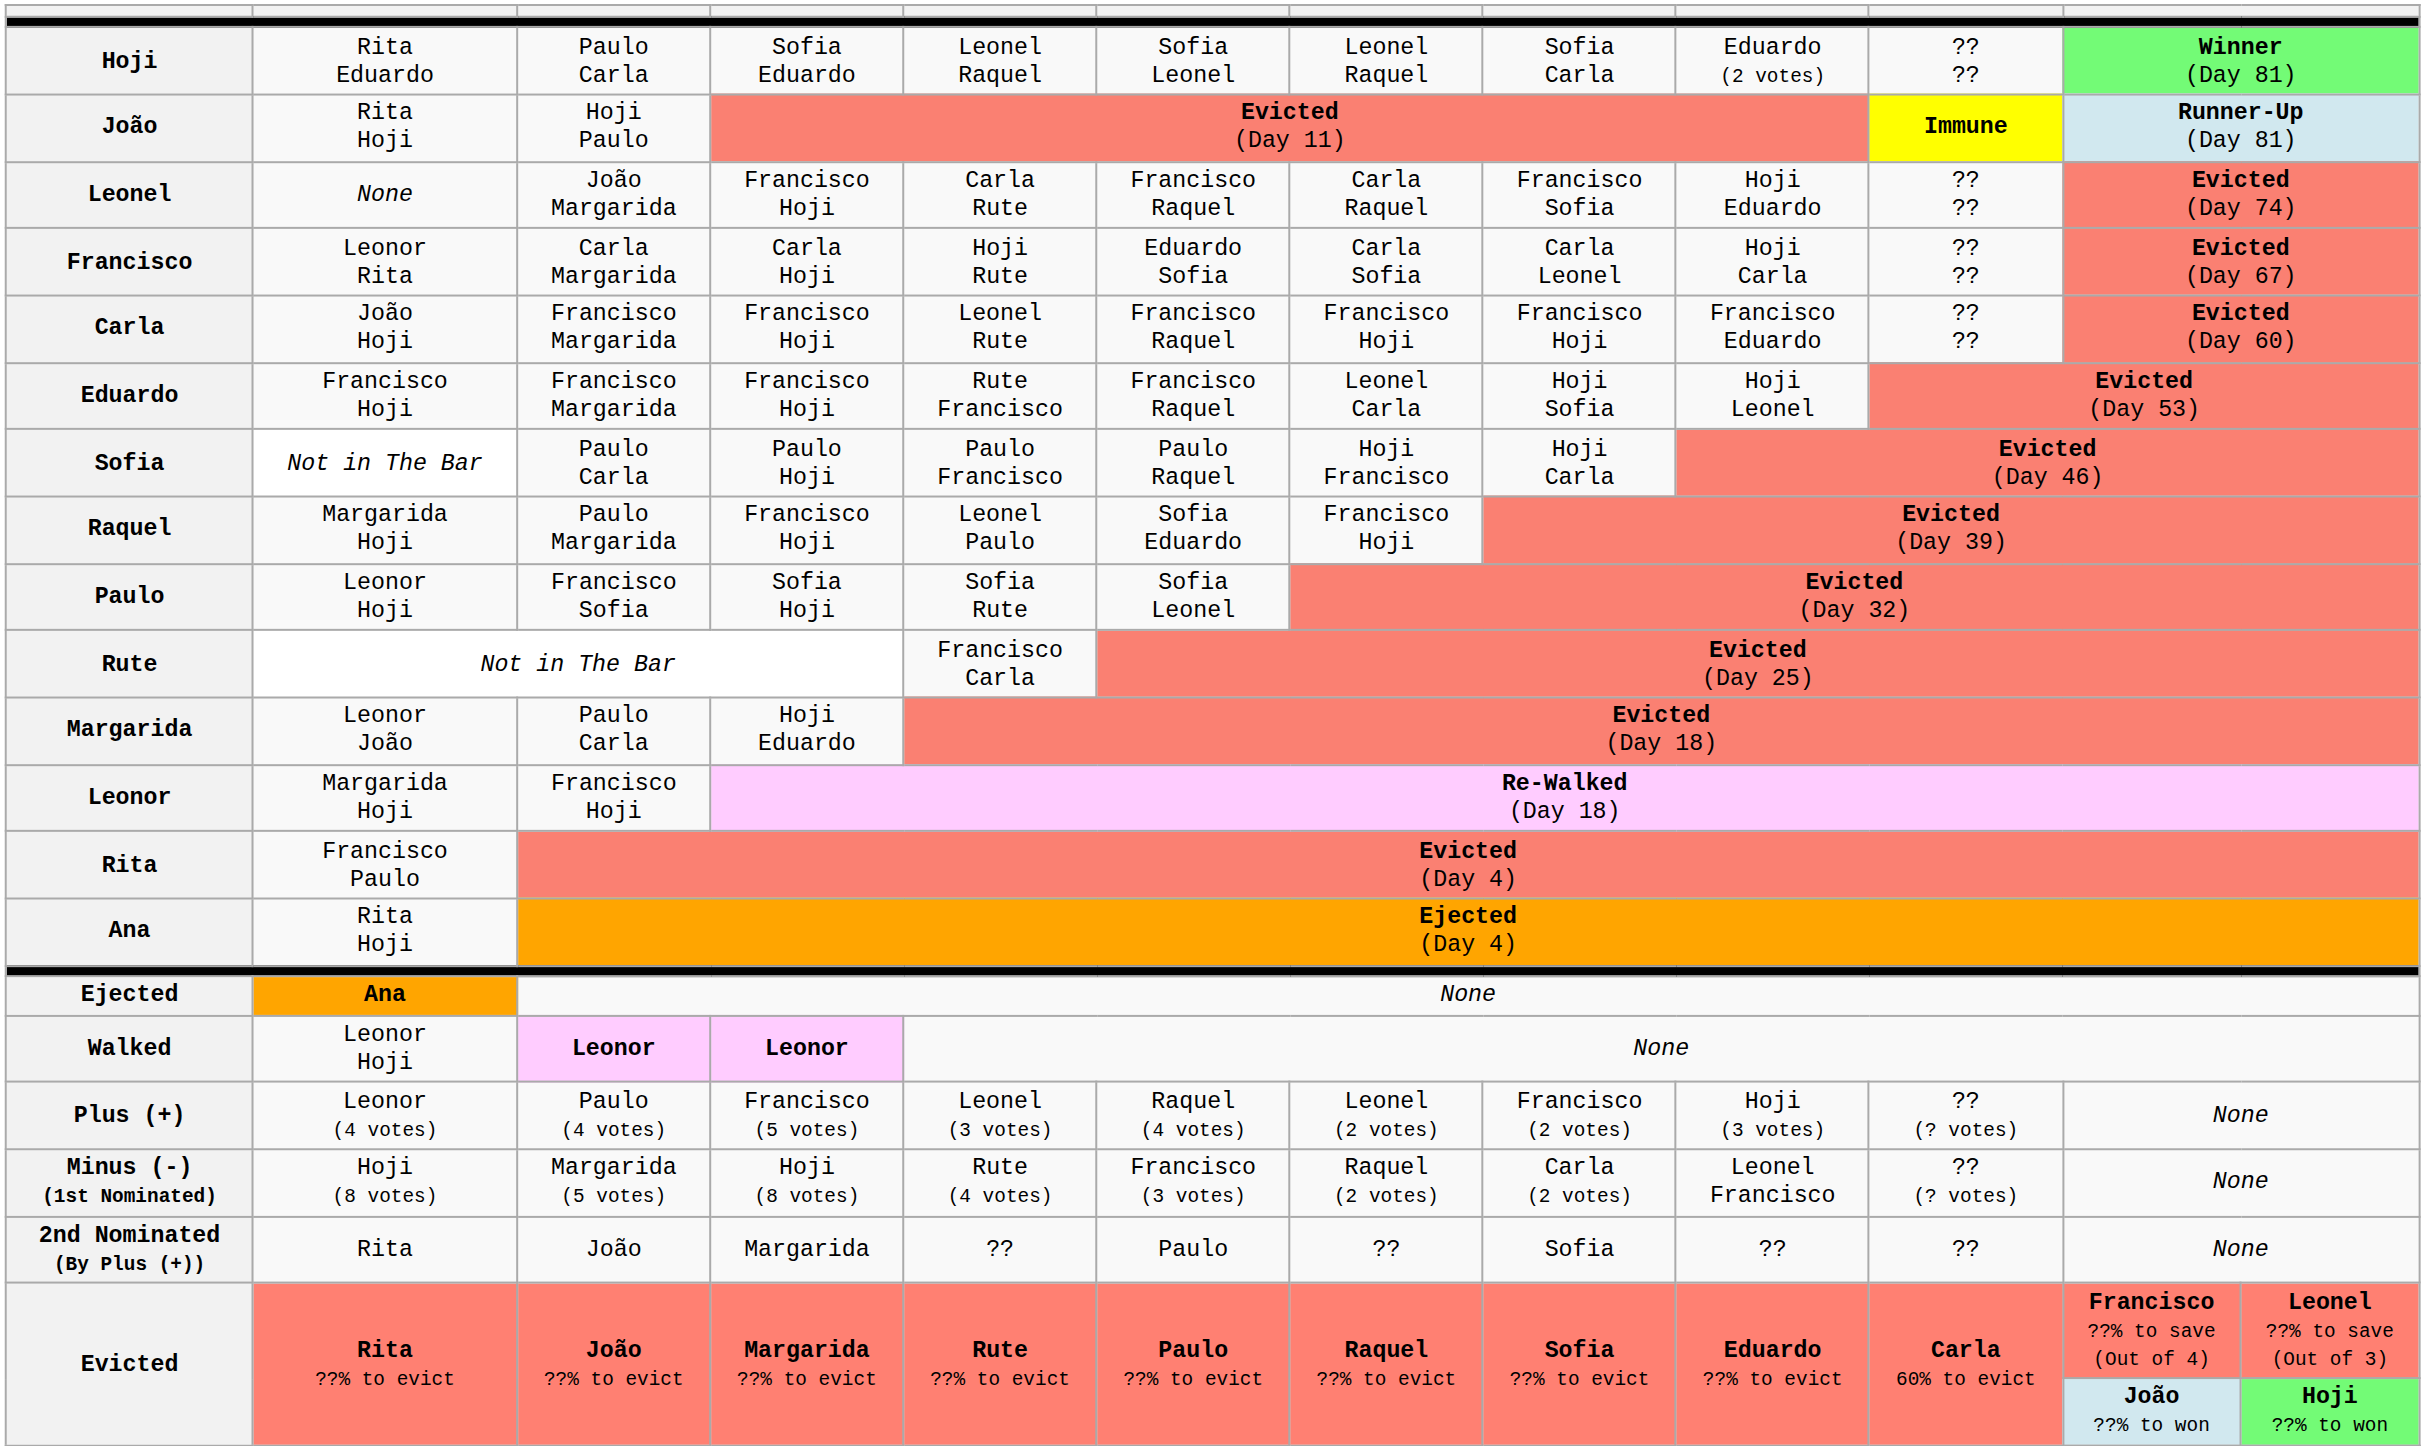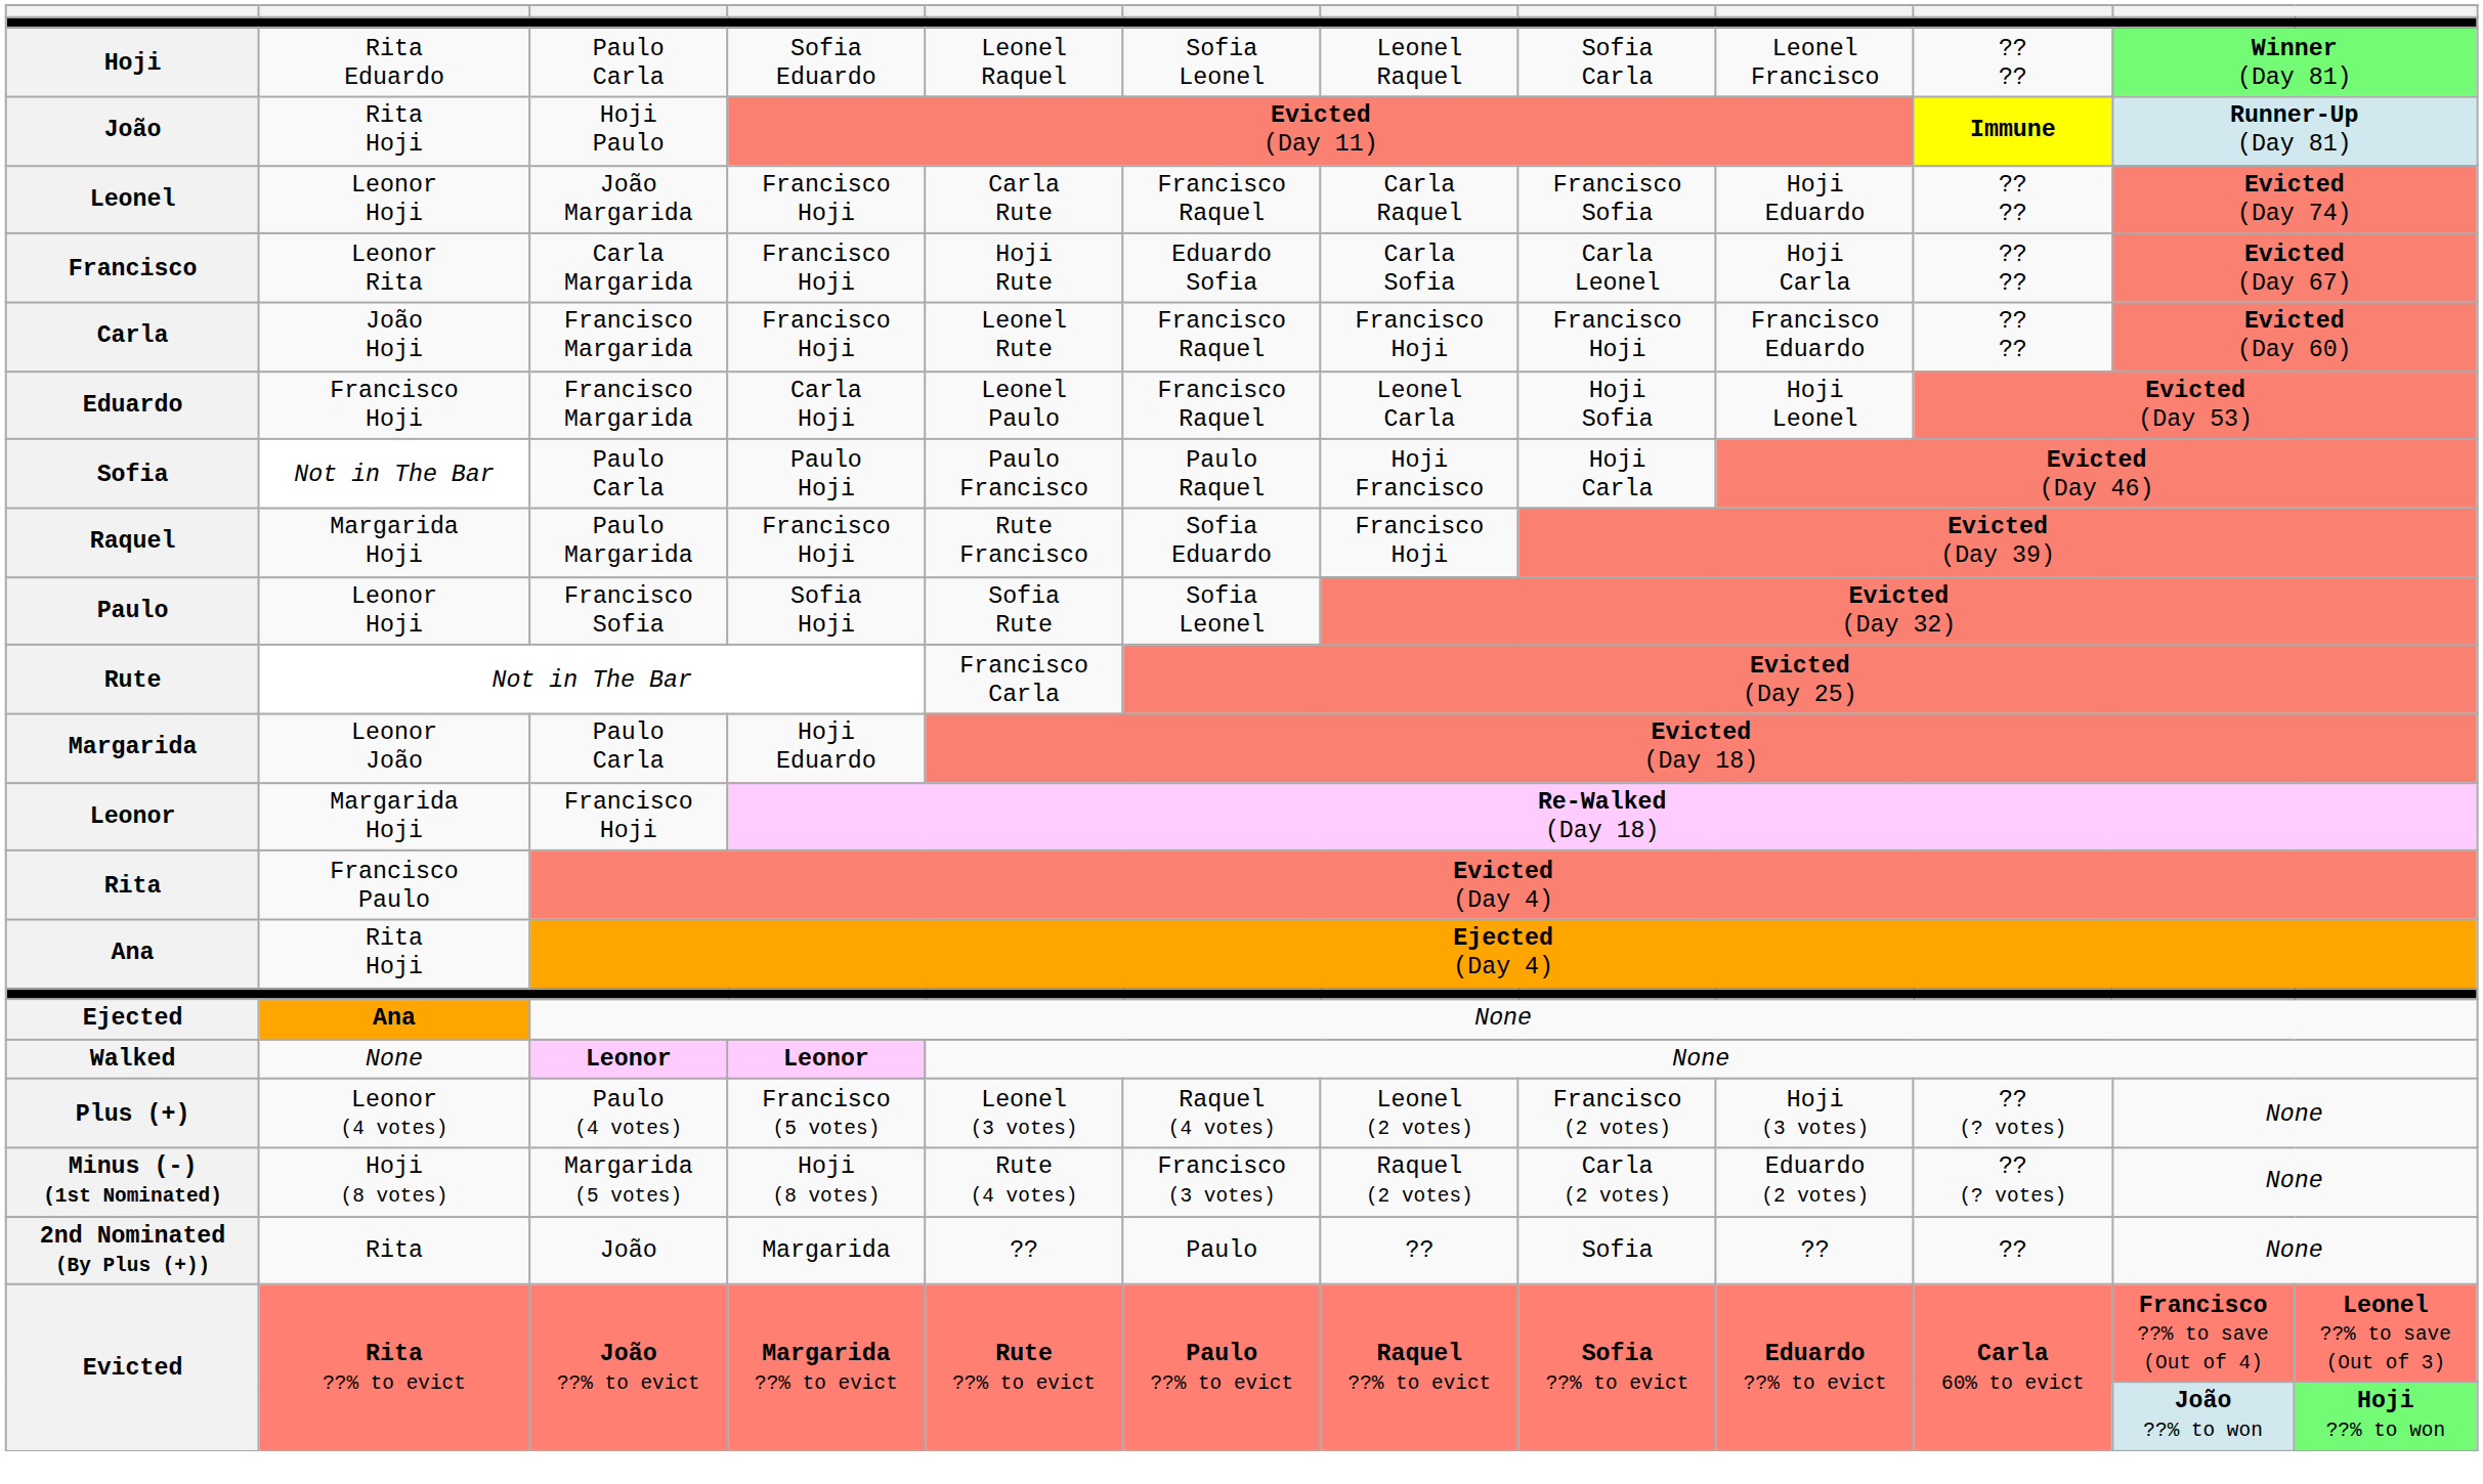 <table class="wikitable" style="font-size:90%; text-align:center; width: 96%; margin-left: auto; margin-right: auto;">
 <tr>
 <th></th>
 <th></th>
 <th></th>
 <th></th>
 <th></th>
 <th></th>
 <th></th>
 <th></th>
 <th></th>
 <th></th>
 <th colspan=2></th>
 </tr>
 <tr>
 <th style="background:#000000;" colspan="15"></th>
 </tr>
 <tr>
 <th>Hoji</th>
 <td><span>Rita</span><br><span>Eduardo</span></td>
 <td><span>Paulo</span><br><span>Carla</span></td>
 <td><span>Sofia</span><br><span>Eduardo</span></td>
 <td><span>Leonel</span><br><span>Raquel</span></td>
 <td><span>Sofia</span><br><span>Leonel</span></td>
 <td><span>Leonel</span><br><span>Raquel</span></td>
 <td><span>Sofia</span><br><span>Carla</span></td>
-<td><span>Eduardo<br><small>(2 votes)</small></span></td>
+<td><span>Leonel</span><br><span>Francisco</span></td>
 <td><span>??</span><br><span>??</span></td>
 <td style="background:#73FB76" colspan=2><strong>Winner</strong> <br> (Day 81)</td>
 </tr>
 <tr>
 <th>João</th>
 <td><span>Rita</span><br><span>Hoji</span></td>
 <td><span>Hoji</span><br><span>Paulo</span></td>
 <td style="background:salmon; text-align:center;" colspan=6><strong>Evicted</strong> <br> (Day 11)</td>
 <td style="background:yellow; text-align:center;"><strong>Immune</strong></td>
 <td style="background:#D1E8EF" colspan=2><strong>Runner-Up</strong> <br> (Day 81)</td>
 </tr>
 <tr>
 <th>Leonel</th>
-<td colspan="1"><em>None</em></td>
+<td><span>Leonor</span><br><span>Hoji</span></td>
 <td><span>João</span><br><span>Margarida</span></td>
 <td><span>Francisco</span><br><span>Hoji</span></td>
 <td><span>Carla</span><br><span>Rute</span></td>
 <td><span>Francisco</span><br><span>Raquel</span></td>
 <td><span>Carla</span><br><span>Raquel</span></td>
 <td><span>Francisco</span><br><span>Sofia</span></td>
 <td><span>Hoji</span><br><span>Eduardo</span></td>
 <td><span>??</span><br><span>??</span></td>
 <td style="background:salmon; text-align:center;" colspan=2><strong>Evicted</strong> <br> (Day 74)</td>
 </tr>
 <tr>
 <th>Francisco</th>
 <td><span>Leonor</span><br><span>Rita</span></td>
 <td><span>Carla</span><br><span>Margarida</span></td>
-<td><span>Carla</span><br><span>Hoji</span></td>
+<td><span>Francisco</span><br><span>Hoji</span></td>
 <td><span>Hoji</span><br><span>Rute</span></td>
 <td><span>Eduardo</span><br><span>Sofia</span></td>
 <td><span>Carla</span><br><span>Sofia</span></td>
 <td><span>Carla</span><br><span>Leonel</span></td>
 <td><span>Hoji</span><br><span>Carla</span></td>
 <td><span>??</span><br><span>??</span></td>
 <td style="background:salmon; text-align:center;" colspan=2><strong>Evicted</strong> <br> (Day 67)</td>
 </tr>
 <tr>
 <th>Carla</th>
 <td><span>João</span><br><span>Hoji</span></td>
 <td><span>Francisco</span><br><span>Margarida</span></td>
 <td><span>Francisco</span><br><span>Hoji</span></td>
 <td><span>Leonel</span><br><span>Rute</span></td>
 <td><span>Francisco</span><br><span>Raquel</span></td>
 <td><span>Francisco</span><br><span>Hoji</span></td>
 <td><span>Francisco</span><br><span>Hoji</span></td>
 <td><span>Francisco</span><br><span>Eduardo</span></td>
 <td><span>??</span><br><span>??</span></td>
 <td style="background:salmon; text-align:center;" colspan=2><strong>Evicted</strong> <br> (Day 60)</td>
 </tr>
 <tr>
 <th>Eduardo</th>
 <td><span>Francisco</span><br><span>Hoji</span></td>
 <td><span>Francisco</span><br><span>Margarida</span></td>
-<td><span>Francisco</span><br><span>Hoji</span></td>
-<td><span>Rute</span><br><span>Francisco</span></td>
+<td><span>Carla</span><br><span>Hoji</span></td>
+<td><span>Leonel</span><br><span>Paulo</span></td>
 <td><span>Francisco</span><br><span>Raquel</span></td>
 <td><span>Leonel</span><br><span>Carla</span></td>
 <td><span>Hoji</span><br><span>Sofia</span></td>
 <td><span>Hoji</span><br><span>Leonel</span></td>
 <td style="background:salmon; text-align:center;" colspan=3><strong>Evicted</strong> <br> (Day 53)</td>
 </tr>
 <tr>
 <th>Sofia</th>
 <td style="background:white; text-align:center;"><em>Not in The Bar</em></td>
 <td><span>Paulo</span><br><span>Carla</span></td>
 <td><span>Paulo</span><br><span>Hoji</span></td>
 <td><span>Paulo</span><br><span>Francisco</span></td>
 <td><span>Paulo</span><br><span>Raquel</span></td>
 <td><span>Hoji</span><br><span>Francisco</span></td>
 <td><span>Hoji</span><br><span>Carla</span></td>
 <td style="background:salmon; text-align:center;" colspan=4><strong>Evicted</strong> <br> (Day 46)</td>
 </tr>
 <tr>
 <th>Raquel</th>
 <td><span>Margarida</span><br><span>Hoji</span></td>
 <td><span>Paulo</span><br><span>Margarida</span></td>
 <td><span>Francisco</span><br><span>Hoji</span></td>
-<td><span>Leonel</span><br><span>Paulo</span></td>
+<td><span>Rute</span><br><span>Francisco</span></td>
 <td><span>Sofia</span><br><span>Eduardo</span></td>
 <td><span>Francisco</span><br><span>Hoji</span></td>
 <td style="background:salmon; text-align:center;" colspan="5"><strong>Evicted</strong> <br> (Day 39)</td>
 </tr>
 <tr>
 <th>Paulo</th>
 <td><span>Leonor</span><br><span>Hoji</span></td>
 <td><span>Francisco</span><br><span>Sofia</span></td>
 <td><span>Sofia</span><br><span>Hoji</span></td>
 <td><span>Sofia</span><br><span>Rute</span></td>
 <td><span>Sofia</span><br><span>Leonel</span></td>
 <td style="background:salmon; text-align:center;" colspan="6"><strong>Evicted</strong> <br> (Day 32)</td>
 </tr>
 <tr>
 <th>Rute</th>
 <td style="background:white; text-align:center;" colspan=3><em>Not in The Bar</em></td>
 <td><span>Francisco</span><br><span>Carla</span></td>
 <td style="background:salmon; text-align:center;" colspan="7"><strong>Evicted</strong> <br> (Day 25)</td>
 </tr>
 <tr>
 <th>Margarida</th>
 <td><span>Leonor</span><br><span>João</span></td>
 <td><span>Paulo</span><br><span>Carla</span></td>
 <td><span>Hoji</span><br><span>Eduardo</span></td>
 <td style="background:salmon; text-align:center;" colspan="8"><strong>Evicted</strong> <br> (Day 18)</td>
 </tr>
 <tr>
 <th>Leonor</th>
 <td><span>Margarida</span><br><span>Hoji</span></td>
 <td><span>Francisco</span><br><span>Hoji</span></td>
 <td style="background:#fcf; text-align:center;" colspan=9><strong>Re-Walked</strong> <br> (Day 18)</td>
 </tr>
 <tr>
 <th>Rita</th>
 <td><span>Francisco</span><br><span>Paulo</span></td>
 <td style="background:salmon; text-align:center;" colspan="10"><strong>Evicted</strong> <br> (Day 4)</td>
 </tr>
 <tr>
 <th>Ana</th>
 <td><span>Rita</span><br><span>Hoji</span></td>
 <td style="background:orange; text-align:center;" colspan="10"><strong>Ejected</strong> <br> (Day 4)</td>
 </tr>
 <tr>
 <th style="background:#000000;" colspan="15"></th>
 </tr>
 <tr>
 <th>Ejected</th>
 <td style="background:orange;"><strong>Ana</strong></td>
 <td colspan="10"><em>None</em></td>
 </tr>
 <tr>
 <th>Walked</th>
-<td><span>Leonor</span><br><span>Hoji</span></td>
+<td colspan="1"><em>None</em></td>
 <td style="background:#fcf;"><strong>Leonor</strong></td>
 <td style="background:#fcf;"><strong>Leonor</strong></td>
 <td colspan="8"><em>None</em></td>
 </tr>
 <tr>
 <th>Plus (+)</th>
 <td><span>Leonor<br><small>(4 votes)</small></span></td>
 <td><span>Paulo<br><small>(4 votes)</small></span></td>
 <td><span>Francisco<br><small>(5 votes)</small></span></td>
 <td><span>Leonel<br><small>(3 votes)</small></span></td>
 <td><span>Raquel<br><small>(4 votes)</small></span></td>
 <td><span>Leonel<br><small>(2 votes)</small></span></td>
 <td><span>Francisco<br><small>(2 votes)</small></span></td>
 <td><span>Hoji<br><small>(3 votes)</small></span></td>
 <td><span>??<br><small>(? votes)</small></span></td>
 <td colspan=2><em>None</em></td>
 </tr>
 <tr>
 <th>Minus (-)<br><small>(1st Nominated)</small></th>
 <td><span>Hoji<br><small>(8 votes)</small></span></td>
 <td><span>Margarida<br><small>(5 votes)</small></span></td>
 <td><span>Hoji<br><small>(8 votes)</small></span></td>
 <td><span>Rute<br><small>(4 votes)</small></span></td>
 <td><span>Francisco<br><small>(3 votes)</small></span></td>
 <td><span>Raquel<br><small>(2 votes)</small></span></td>
 <td><span>Carla<br><small>(2 votes)</small></span></td>
-<td><span>Leonel</span><br><span>Francisco</span></td>
+<td><span>Eduardo<br><small>(2 votes)</small></span></td>
 <td><span>??<br><small>(? votes)</small></span></td>
 <td colspan=2><em>None</em></td>
 </tr>
 <tr>
 <th>2nd Nominated<br><small>(By Plus (+))</small></th>
 <td>Rita</td>
 <td>João</td>
 <td>Margarida</td>
 <td>??</td>
 <td>Paulo</td>
 <td>??</td>
 <td>Sofia</td>
 <td>??</td>
 <td>??</td>
 <td colspan=2><em>None</em></td>
 </tr>
 <tr>
 <th rowspan="4">Evicted</th>
 <td rowspan="4" style="background:#FF8072"><strong>Rita</strong><br><small>??% to evict</small></td>
 <td rowspan="4" style="background:#FF8072"><strong>João</strong><br><small>??% to evict</small></td>
 <td rowspan="4" style="background:#FF8072"><strong>Margarida</strong><br><small>??% to evict</small></td>
 <td rowspan="4" style="background:#FF8072"><strong>Rute</strong><br><small>??% to evict</small></td>
 <td rowspan="4" style="background:#FF8072"><strong>Paulo</strong><br><small>??% to evict</small></td>
 <td rowspan="4" style="background:#FF8072"><strong>Raquel</strong><br><small>??% to evict</small></td>
 <td rowspan="4" style="background:#FF8072"><strong>Sofia</strong><br><small>??% to evict</small></td>
 <td rowspan="4" style="background:#FF8072"><strong>Eduardo</strong><br><small>??% to evict</small></td>
 <td rowspan="4" style="background:#FF8072"><strong>Carla</strong><br><small>60% to evict</small></td>
 <td rowspan="1" style="background:#FF8072"><strong>Francisco</strong><br><small>??% to save<br>(Out of 4)</small></td>
 <td rowspan="1" style="background:#FF8072"><strong>Leonel</strong><br><small>??% to save<br>(Out of 3)</small></td>
 </tr>
 <tr>
 <td rowspan="1" style="background:#D1E8EF"><strong>João</strong><br><small>??% to won</small></td>
 <td rowspan="1" style="background:#73FB76"><strong>Hoji</strong><br><small>??% to won</small></td>
 </tr>
 <tr>
 </tr>
 </table>
